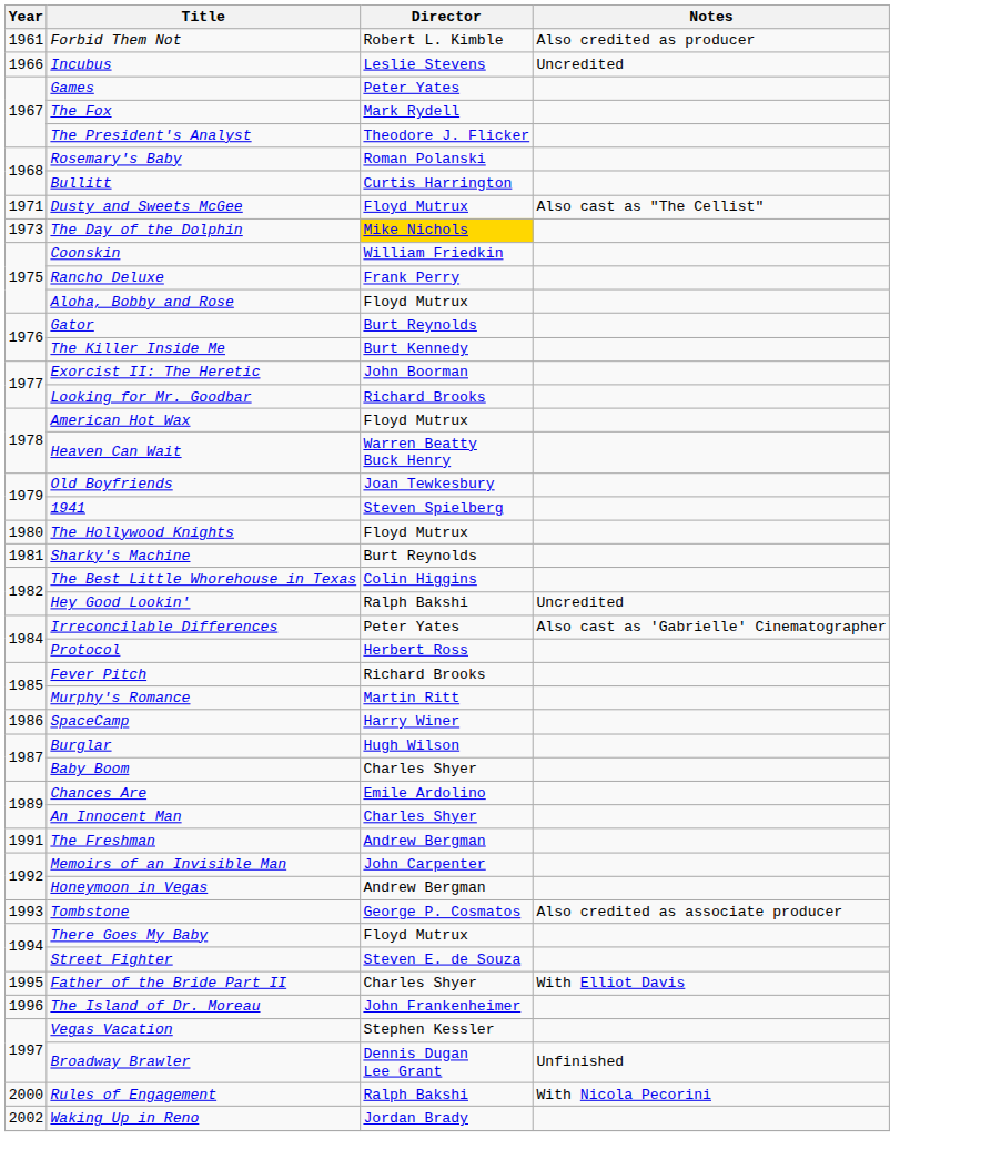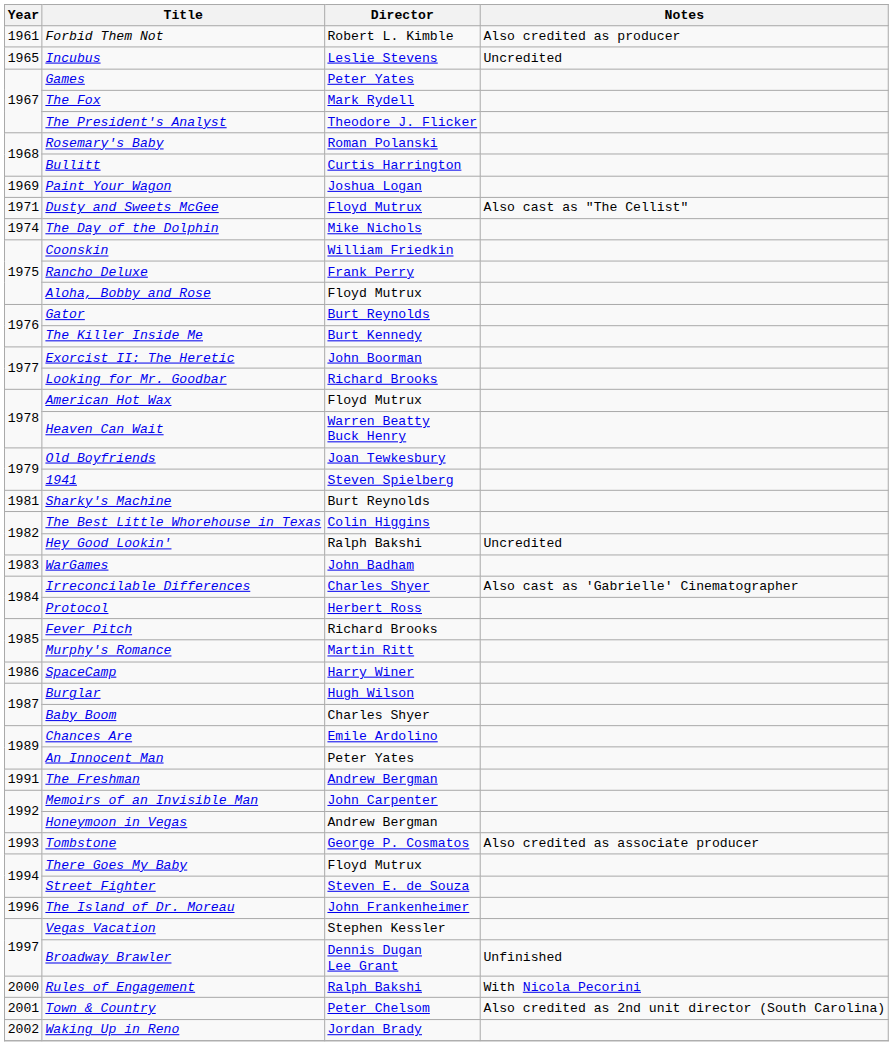 <table class="wikitable">
 <tr>
 <th>Year</th>
 <th>Title</th>
 <th>Director</th>
 <th>Notes</th>
 </tr>
 <tr>
 <td>1961</td>
 <td><em>Forbid Them Not</em></td>
 <td>Robert L. Kimble</td>
 <td>Also credited as producer</td>
 </tr>
 <tr>
-<td>1966</td>
+<td>1965</td>
 <td><em><a href='#'>Incubus</a></em></td>
 <td><a href='#'>Leslie Stevens</a></td>
 <td>Uncredited</td>
 </tr>
 <tr>
 <td rowspan=3>1967</td>
 <td><em><a href='#'>Games</a></em></td>
 <td><a href='#'>Peter Yates</a></td>
 <td></td>
 </tr>
 <tr>
 <td><em><a href='#'>The Fox</a></em></td>
 <td><a href='#'>Mark Rydell</a></td>
 <td></td>
 </tr>
 <tr>
 <td><em><a href='#'>The President's Analyst</a></em></td>
 <td><a href='#'>Theodore J. Flicker</a></td>
 <td></td>
 </tr>
 <tr>
 <td rowspan=2>1968</td>
 <td><em><a href='#'>Rosemary's Baby</a></em></td>
 <td><a href='#'>Roman Polanski</a></td>
 <td></td>
 </tr>
 <tr>
 <td><em><a href='#'>Bullitt</a></em></td>
 <td><a href='#'>Curtis Harrington</a></td>
 <td></td>
 </tr>
 <tr>
+<td>1969</td>
+<td><em><a href='#'>Paint Your Wagon</a></em></td>
+<td><a href='#'>Joshua Logan</a></td>
+<td></td>
+</tr>
+<tr>
 <td>1971</td>
 <td><em><a href='#'>Dusty and Sweets McGee</a></em></td>
 <td><a href='#'>Floyd Mutrux</a></td>
 <td>Also cast as "The Cellist"</td>
 </tr>
 <tr>
-<td>1973</td>
+<td>1974</td>
 <td><em><a href='#'>The Day of the Dolphin</a></em></td>
-<td style="background: gold;"><a href='#'>Mike Nichols</a></td>
+<td><a href='#'>Mike Nichols</a></td>
 <td></td>
 </tr>
 <tr>
 <td rowspan=3>1975</td>
 <td><em><a href='#'>Coonskin</a></em></td>
 <td><a href='#'>William Friedkin</a></td>
 <td></td>
 </tr>
 <tr>
 <td><em><a href='#'>Rancho Deluxe</a></em></td>
 <td><a href='#'>Frank Perry</a></td>
 <td></td>
 </tr>
 <tr>
 <td><em><a href='#'>Aloha, Bobby and Rose</a></em></td>
 <td>Floyd Mutrux</td>
 <td></td>
 </tr>
 <tr>
 <td rowspan=2>1976</td>
 <td><em><a href='#'>Gator</a></em></td>
 <td><a href='#'>Burt Reynolds</a></td>
 <td></td>
 </tr>
 <tr>
 <td><em><a href='#'>The Killer Inside Me</a></em></td>
 <td><a href='#'>Burt Kennedy</a></td>
 <td></td>
 </tr>
 <tr>
 <td rowspan=2>1977</td>
 <td><em><a href='#'>Exorcist II: The Heretic</a></em></td>
 <td><a href='#'>John Boorman</a></td>
 <td></td>
 </tr>
 <tr>
 <td><em><a href='#'>Looking for Mr. Goodbar</a></em></td>
 <td><a href='#'>Richard Brooks</a></td>
 <td></td>
 </tr>
 <tr>
 <td rowspan=2>1978</td>
 <td><em><a href='#'>American Hot Wax</a></em></td>
 <td>Floyd Mutrux</td>
 <td></td>
 </tr>
 <tr>
 <td><em><a href='#'>Heaven Can Wait</a></em></td>
 <td><a href='#'>Warren Beatty</a><br><a href='#'>Buck Henry</a></td>
 <td></td>
 </tr>
 <tr>
 <td rowspan=2>1979</td>
 <td><em><a href='#'>Old Boyfriends</a></em></td>
 <td><a href='#'>Joan Tewkesbury</a></td>
 <td></td>
 </tr>
 <tr>
 <td><em><a href='#'>1941</a></em></td>
 <td><a href='#'>Steven Spielberg</a></td>
 <td></td>
 </tr>
 <tr>
-<td>1980</td>
-<td><em><a href='#'>The Hollywood Knights</a></em></td>
-<td>Floyd Mutrux</td>
-<td></td>
-</tr>
-<tr>
 <td>1981</td>
 <td><em><a href='#'>Sharky's Machine</a></em></td>
 <td>Burt Reynolds</td>
 <td></td>
 </tr>
 <tr>
 <td rowspan=2>1982</td>
 <td><em><a href='#'>The Best Little Whorehouse in Texas</a></em></td>
 <td><a href='#'>Colin Higgins</a></td>
 <td></td>
 </tr>
 <tr>
 <td><em><a href='#'>Hey Good Lookin'</a></em></td>
 <td>Ralph Bakshi</td>
 <td>Uncredited</td>
 </tr>
 <tr>
+<td>1983</td>
+<td><em><a href='#'>WarGames</a></em></td>
+<td><a href='#'>John Badham</a></td>
+<td></td>
+</tr>
+<tr>
 <td rowspan=2>1984</td>
 <td><em><a href='#'>Irreconcilable Differences</a></em></td>
-<td>Peter Yates</td>
+<td><a href='#'>Charles Shyer</a></td>
 <td>Also cast as 'Gabrielle' Cinematographer</td>
 </tr>
 <tr>
 <td><em><a href='#'>Protocol</a></em></td>
 <td><a href='#'>Herbert Ross</a></td>
 <td></td>
 </tr>
 <tr>
 <td rowspan=2>1985</td>
 <td><em><a href='#'>Fever Pitch</a></em></td>
 <td>Richard Brooks</td>
 <td></td>
 </tr>
 <tr>
 <td><em><a href='#'>Murphy's Romance</a></em></td>
 <td><a href='#'>Martin Ritt</a></td>
 <td></td>
 </tr>
 <tr>
 <td>1986</td>
 <td><em><a href='#'>SpaceCamp</a></em></td>
 <td><a href='#'>Harry Winer</a></td>
 <td></td>
 </tr>
 <tr>
 <td rowspan=2>1987</td>
 <td><em><a href='#'>Burglar</a></em></td>
 <td><a href='#'>Hugh Wilson</a></td>
 <td></td>
 </tr>
 <tr>
 <td><em><a href='#'>Baby Boom</a></em></td>
 <td>Charles Shyer</td>
 <td></td>
 </tr>
 <tr>
 <td rowspan=2>1989</td>
 <td><em><a href='#'>Chances Are</a></em></td>
 <td><a href='#'>Emile Ardolino</a></td>
 <td></td>
 </tr>
 <tr>
 <td><em><a href='#'>An Innocent Man</a></em></td>
-<td><a href='#'>Charles Shyer</a></td>
+<td>Peter Yates</td>
 <td></td>
 </tr>
 <tr>
 <td>1991</td>
 <td><em><a href='#'>The Freshman</a></em></td>
 <td><a href='#'>Andrew Bergman</a></td>
 <td></td>
 </tr>
 <tr>
 <td rowspan=2>1992</td>
 <td><em><a href='#'>Memoirs of an Invisible Man</a></em></td>
 <td><a href='#'>John Carpenter</a></td>
 <td></td>
 </tr>
 <tr>
 <td><em><a href='#'>Honeymoon in Vegas</a></em></td>
 <td>Andrew Bergman</td>
 <td></td>
 </tr>
 <tr>
 <td>1993</td>
 <td><em><a href='#'>Tombstone</a></em></td>
 <td><a href='#'>George P. Cosmatos</a></td>
 <td>Also credited as associate producer</td>
 </tr>
 <tr>
 <td rowspan=2>1994</td>
 <td><em><a href='#'>There Goes My Baby</a></em></td>
 <td>Floyd Mutrux</td>
 <td></td>
 </tr>
 <tr>
 <td><em><a href='#'>Street Fighter</a></em></td>
 <td><a href='#'>Steven E. de Souza</a></td>
 <td></td>
 </tr>
 <tr>
-<td>1995</td>
-<td><em><a href='#'>Father of the Bride Part II</a></em></td>
-<td>Charles Shyer</td>
-<td>With <a href='#'>Elliot Davis</a></td>
-</tr>
-<tr>
 <td>1996</td>
 <td><em><a href='#'>The Island of Dr. Moreau</a></em></td>
 <td><a href='#'>John Frankenheimer</a></td>
 <td></td>
 </tr>
 <tr>
 <td rowspan=2>1997</td>
 <td><em><a href='#'>Vegas Vacation</a></em></td>
 <td>Stephen Kessler</td>
 <td></td>
 </tr>
 <tr>
 <td><em><a href='#'>Broadway Brawler</a></em></td>
 <td><a href='#'>Dennis Dugan</a><br><a href='#'>Lee Grant</a></td>
 <td>Unfinished</td>
 </tr>
 <tr>
 <td>2000</td>
 <td><em><a href='#'>Rules of Engagement</a></em></td>
 <td><a href='#'>Ralph Bakshi</a></td>
 <td>With <a href='#'>Nicola Pecorini</a></td>
 </tr>
 <tr>
+<td>2001</td>
+<td><em><a href='#'>Town & Country</a></em></td>
+<td><a href='#'>Peter Chelsom</a></td>
+<td>Also credited as 2nd unit director (South Carolina)</td>
+</tr>
+<tr>
 <td>2002</td>
 <td><em><a href='#'>Waking Up in Reno</a></em></td>
 <td><a href='#'>Jordan Brady</a></td>
 <td></td>
 </tr>
 <tr>
 </tr>
 </table>
